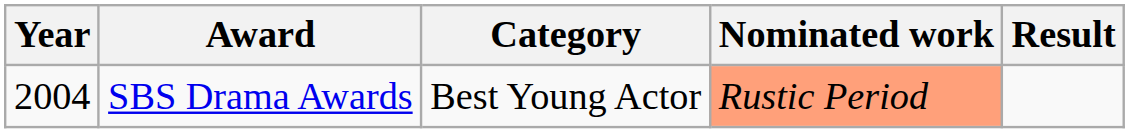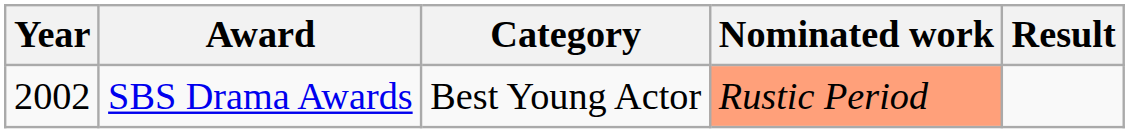 <table class="wikitable">
 <tr>
 <th>Year</th>
 <th>Award</th>
 <th>Category</th>
 <th>Nominated work</th>
 <th>Result</th>
 </tr>
 <tr>
-<td>2004</td>
+<td>2002</td>
 <td><a href='#'>SBS Drama Awards</a></td>
 <td>Best Young Actor</td>
 <td style="background: lightsalmon;"><em>Rustic Period</em></td>
 <td></td>
 </tr>
 </table>
